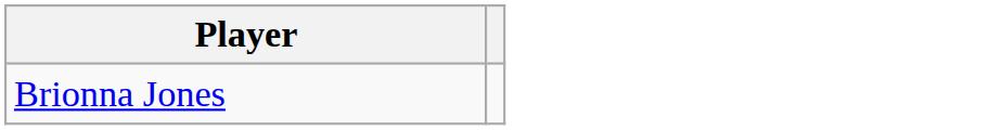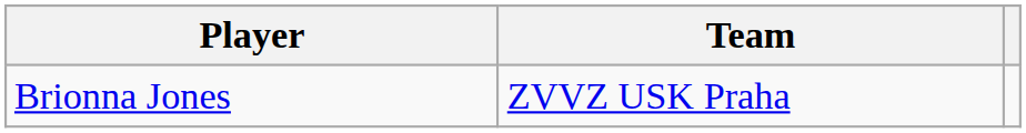 <table class="wikitable" style="text-align: center;">
 <tr>
 <th style="width:200px;">Player</th>
+<th style="width:205px;">Team</th>
 <th></th>
 </tr>
 <tr>
 <td align=left> <a href='#'>Brionna Jones</a></td>
+<td align=left> <a href='#'>ZVVZ USK Praha</a></td>
 <td></td>
 </tr>
 </table>
